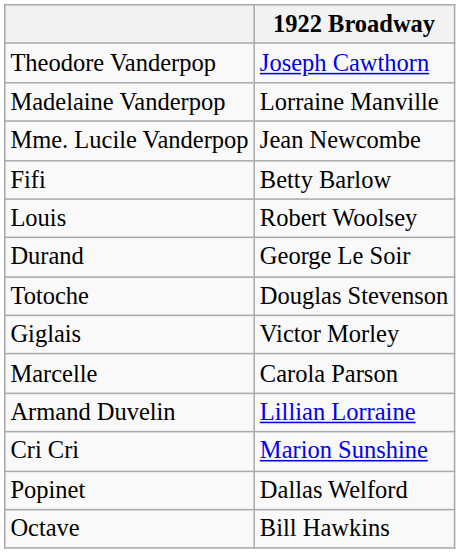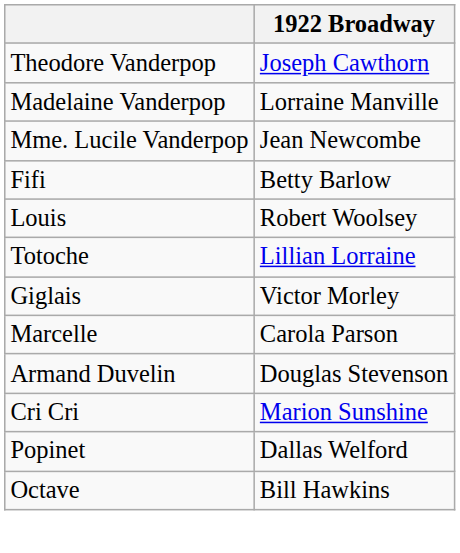 <table class="wikitable">
 <tr>
 <th></th>
 <th>1922 Broadway</th>
 </tr>
 <tr>
 <td>Theodore Vanderpop</td>
 <td><a href='#'>Joseph Cawthorn</a></td>
 </tr>
 <tr>
 <td>Madelaine Vanderpop</td>
 <td>Lorraine Manville</td>
 </tr>
 <tr>
 <td>Mme. Lucile Vanderpop</td>
 <td>Jean Newcombe</td>
 </tr>
 <tr>
 <td>Fifi</td>
 <td>Betty Barlow</td>
 </tr>
 <tr>
 <td>Louis</td>
 <td>Robert Woolsey</td>
 </tr>
 <tr>
-<td>Durand</td>
-<td>George Le Soir</td>
-</tr>
-<tr>
 <td>Totoche</td>
-<td>Douglas Stevenson</td>
+<td><a href='#'>Lillian Lorraine</a></td>
 </tr>
 <tr>
 <td>Giglais</td>
 <td>Victor Morley</td>
 </tr>
 <tr>
 <td>Marcelle</td>
 <td>Carola Parson</td>
 </tr>
 <tr>
 <td>Armand Duvelin</td>
-<td><a href='#'>Lillian Lorraine</a></td>
+<td>Douglas Stevenson</td>
 </tr>
 <tr>
 <td>Cri Cri</td>
 <td><a href='#'>Marion Sunshine</a></td>
 </tr>
 <tr>
 <td>Popinet</td>
 <td>Dallas Welford</td>
 </tr>
 <tr>
 <td>Octave</td>
 <td>Bill Hawkins</td>
 </tr>
 </table>
